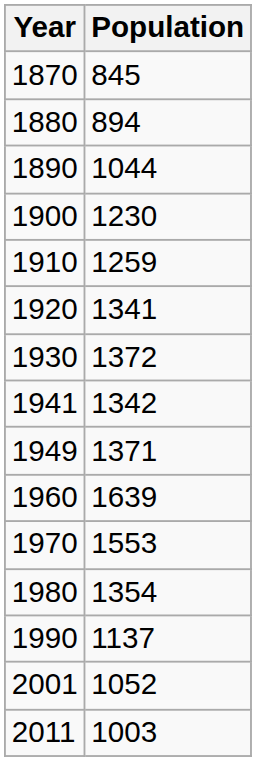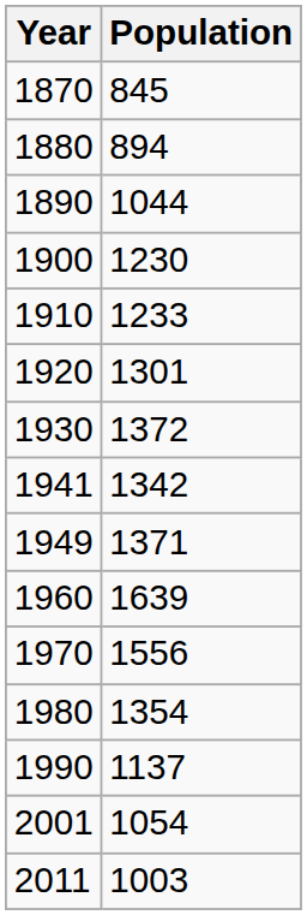 <table class="wikitable">
 <tr>
 <th>Year</th>
 <th>Population</th>
 </tr>
 <tr>
 <td>1870</td>
 <td>845</td>
 </tr>
 <tr>
 <td>1880</td>
 <td>894</td>
 </tr>
 <tr>
 <td>1890</td>
 <td>1044</td>
 </tr>
 <tr>
 <td>1900</td>
 <td>1230</td>
 </tr>
 <tr>
 <td>1910</td>
-<td>1259</td>
+<td>1233</td>
 </tr>
 <tr>
 <td>1920</td>
-<td>1341</td>
+<td>1301</td>
 </tr>
 <tr>
 <td>1930</td>
 <td>1372</td>
 </tr>
 <tr>
 <td>1941</td>
 <td>1342</td>
 </tr>
 <tr>
 <td>1949</td>
 <td>1371</td>
 </tr>
 <tr>
 <td>1960</td>
 <td>1639</td>
 </tr>
 <tr>
 <td>1970</td>
-<td>1553</td>
+<td>1556</td>
 </tr>
 <tr>
 <td>1980</td>
 <td>1354</td>
 </tr>
 <tr>
 <td>1990</td>
 <td>1137</td>
 </tr>
 <tr>
 <td>2001</td>
-<td>1052</td>
+<td>1054</td>
 </tr>
 <tr>
 <td>2011</td>
 <td>1003</td>
 </tr>
 </table>
